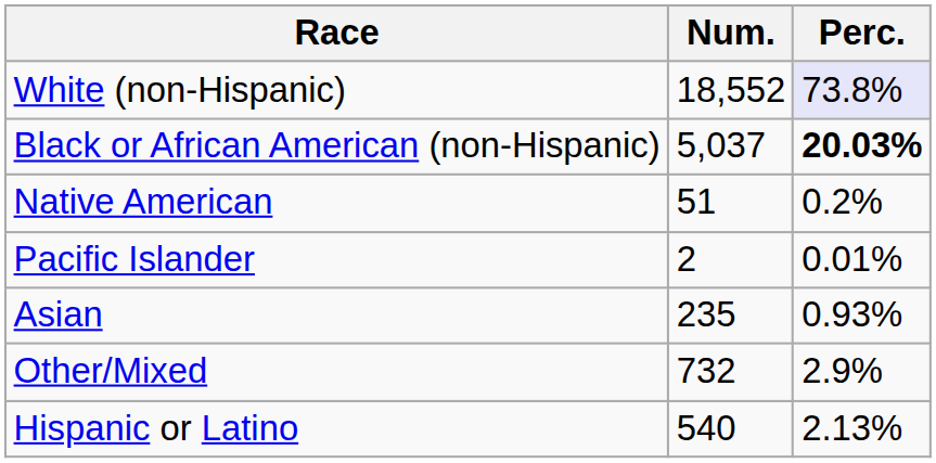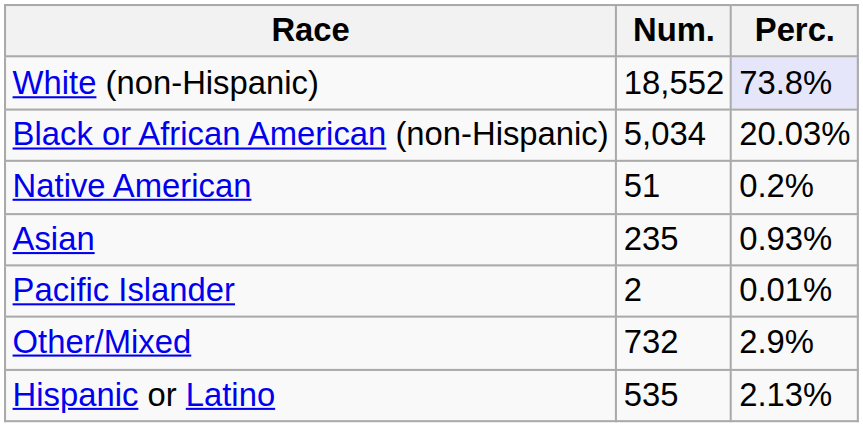 <table class="wikitable">
 <tr>
 <th>Race</th>
 <th>Num.</th>
 <th>Perc.</th>
 </tr>
 <tr>
 <td><a href='#'>White</a> (non-Hispanic)</td>
 <td>18,552</td>
 <td style="background: lavender;">73.8%</td>
 </tr>
 <tr>
 <td><a href='#'>Black or African American</a> (non-Hispanic)</td>
-<td>5,037</td>
-<td><strong>20.03%</strong></td>
+<td>5,034</td>
+<td>20.03%</td>
 </tr>
 <tr>
 <td><a href='#'>Native American</a></td>
 <td>51</td>
 <td>0.2%</td>
 </tr>
 <tr>
+<td><a href='#'>Asian</a></td>
+<td>235</td>
+<td>0.93%</td>
+</tr>
+<tr>
 <td><a href='#'>Pacific Islander</a></td>
 <td>2</td>
 <td>0.01%</td>
-</tr>
-<tr>
-<td><a href='#'>Asian</a></td>
-<td>235</td>
-<td>0.93%</td>
 </tr>
 <tr>
 <td><a href='#'>Other/Mixed</a></td>
 <td>732</td>
 <td>2.9%</td>
 </tr>
 <tr>
 <td><a href='#'>Hispanic</a> or <a href='#'>Latino</a></td>
-<td>540</td>
+<td>535</td>
 <td>2.13%</td>
 </tr>
 </table>
